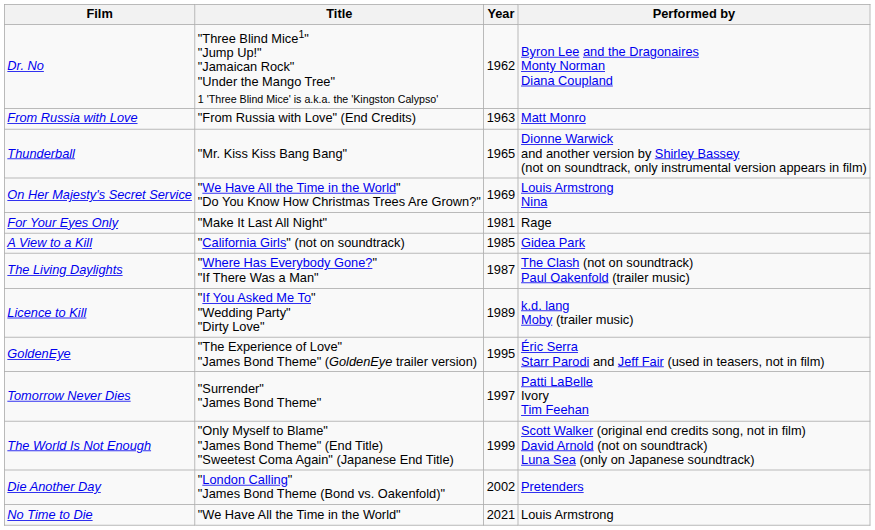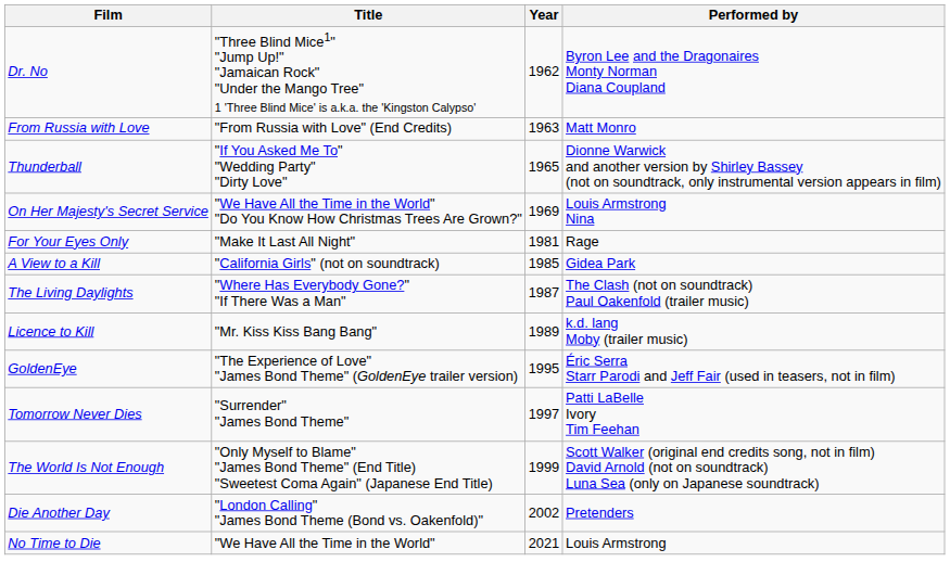 <table class="wikitable">
 <tr>
 <th>Film</th>
 <th>Title</th>
 <th>Year</th>
 <th>Performed by</th>
 </tr>
 <tr>
 <td><em><a href='#'>Dr. No</a></em></td>
 <td>"Three Blind Mice<sup>1</sup>"<br> "Jump Up!"  <br> "Jamaican Rock" <br> "Under the Mango Tree"<br><sub>1 'Three Blind Mice' is a.k.a. the 'Kingston Calypso'</sub></td>
 <td>1962</td>
 <td><a href='#'>Byron Lee</a> <a href='#'>and the Dragonaires</a> <br><a href='#'>Monty Norman</a> <br><a href='#'>Diana Coupland</a></td>
 </tr>
 <tr>
 <td><em><a href='#'>From Russia with Love</a></em></td>
 <td>"From Russia with Love" (End Credits)</td>
 <td>1963</td>
 <td><a href='#'>Matt Monro</a></td>
 </tr>
 <tr>
 <td><em><a href='#'>Thunderball</a></em></td>
-<td>"Mr. Kiss Kiss Bang Bang"</td>
+<td>"<a href='#'>If You Asked Me To</a>"<br>"Wedding Party"<br>"Dirty Love"</td>
 <td>1965</td>
 <td><a href='#'>Dionne Warwick</a><br>and another version by <a href='#'>Shirley Bassey</a><br>(not on soundtrack, only instrumental version appears in film)</td>
 </tr>
 <tr>
 <td><em><a href='#'>On Her Majesty's Secret Service</a></em></td>
 <td>"<a href='#'>We Have All the Time in the World</a>" <br> "Do You Know How Christmas Trees Are Grown?"</td>
 <td>1969</td>
 <td><a href='#'>Louis Armstrong</a> <br><a href='#'>Nina</a></td>
 </tr>
 <tr>
 <td><em><a href='#'>For Your Eyes Only</a></em></td>
 <td>"Make It Last All Night"</td>
 <td>1981</td>
 <td>Rage</td>
 </tr>
 <tr>
 <td><em><a href='#'>A View to a Kill</a></em></td>
 <td>"<a href='#'>California Girls</a>" (not on soundtrack)</td>
 <td>1985</td>
 <td><a href='#'>Gidea Park</a></td>
 </tr>
 <tr>
 <td><em><a href='#'>The Living Daylights</a></em></td>
 <td>"<a href='#'>Where Has Everybody Gone?</a>" <br> "If There Was a Man"</td>
 <td>1987</td>
 <td><a href='#'>The Clash</a> (not on soundtrack)<br><a href='#'>Paul Oakenfold</a> (trailer music)</td>
 </tr>
 <tr>
 <td><em><a href='#'>Licence to Kill</a></em></td>
-<td>"<a href='#'>If You Asked Me To</a>"<br>"Wedding Party"<br>"Dirty Love"</td>
+<td>"Mr. Kiss Kiss Bang Bang"</td>
 <td>1989</td>
 <td><a href='#'>k.d. lang</a><br><a href='#'>Moby</a> (trailer music)</td>
 </tr>
 <tr>
 <td><em><a href='#'>GoldenEye</a></em></td>
 <td>"The Experience of Love"<br>"James Bond Theme" (<em>GoldenEye</em> trailer version)</td>
 <td>1995</td>
 <td><a href='#'>Éric Serra</a><br><a href='#'>Starr Parodi</a> and <a href='#'>Jeff Fair</a> (used in teasers, not in film)</td>
 </tr>
 <tr>
 <td><em><a href='#'>Tomorrow Never Dies</a></em></td>
 <td>"Surrender"<br>"James Bond Theme"</td>
 <td>1997</td>
 <td><a href='#'>Patti LaBelle</a><br>Ivory<br><a href='#'>Tim Feehan</a></td>
 </tr>
 <tr>
 <td><em><a href='#'>The World Is Not Enough</a></em></td>
 <td>"Only Myself to Blame"<br>"James Bond Theme" (End Title)<br>"Sweetest Coma Again" (Japanese End Title)</td>
 <td>1999</td>
 <td><a href='#'>Scott Walker</a> (original end credits song, not in film)<br><a href='#'>David Arnold</a> (not on soundtrack)<br><a href='#'>Luna Sea</a> (only on Japanese soundtrack)</td>
 </tr>
 <tr>
 <td><em><a href='#'>Die Another Day</a></em></td>
 <td>"<a href='#'>London Calling</a>"<br>"James Bond Theme (Bond vs. Oakenfold)"</td>
 <td>2002</td>
 <td><a href='#'>Pretenders</a></td>
 </tr>
 <tr>
 <td><em><a href='#'>No Time to Die</a></em></td>
 <td>"We Have All the Time in the World"</td>
 <td>2021</td>
 <td>Louis Armstrong</td>
 </tr>
 </table>
